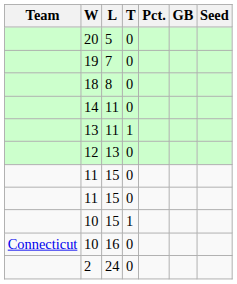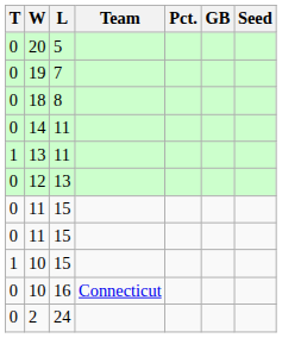 <table class=wikitable>
 <tr>
-<th>Team</th>
+<th>T</th>
 <th>W</th>
 <th>L</th>
-<th>T</th>
+<th>Team</th>
 <th>Pct.</th>
 <th>GB</th>
 <th>Seed</th>
 </tr>
 <tr bgcolor=#ccffcc>
-<td></td>
+<td>0</td>
 <td>20</td>
 <td>5</td>
-<td>0</td>
+<td></td>
 <td></td>
 <td></td>
 <td></td>
 </tr>
 <tr bgcolor=#ccffcc>
-<td></td>
+<td>0</td>
 <td>19</td>
 <td>7</td>
-<td>0</td>
+<td></td>
 <td></td>
 <td></td>
 <td></td>
 </tr>
 <tr bgcolor=#ccffcc>
-<td></td>
+<td>0</td>
 <td>18</td>
 <td>8</td>
-<td>0</td>
+<td></td>
 <td></td>
 <td></td>
 <td></td>
 </tr>
 <tr bgcolor=#ccffcc>
-<td></td>
+<td>0</td>
 <td>14</td>
 <td>11</td>
-<td>0</td>
+<td></td>
 <td></td>
 <td></td>
 <td></td>
 </tr>
 <tr bgcolor=#ccffcc>
-<td></td>
+<td>1</td>
 <td>13</td>
 <td>11</td>
-<td>1</td>
+<td></td>
 <td></td>
 <td></td>
 <td></td>
 </tr>
 <tr bgcolor=#ccffcc>
-<td></td>
+<td>0</td>
 <td>12</td>
 <td>13</td>
-<td>0</td>
+<td></td>
 <td></td>
 <td></td>
 <td></td>
 </tr>
 <tr>
-<td></td>
+<td>0</td>
 <td>11</td>
 <td>15</td>
-<td>0</td>
+<td></td>
 <td></td>
 <td></td>
 <td></td>
 </tr>
 <tr>
-<td></td>
+<td>0</td>
 <td>11</td>
 <td>15</td>
-<td>0</td>
+<td></td>
 <td></td>
 <td></td>
 <td></td>
 </tr>
 <tr>
-<td></td>
+<td>1</td>
 <td>10</td>
 <td>15</td>
-<td>1</td>
+<td></td>
 <td></td>
 <td></td>
 <td></td>
 </tr>
 <tr>
-<td><a href='#'>Connecticut</a></td>
+<td>0</td>
 <td>10</td>
 <td>16</td>
-<td>0</td>
+<td><a href='#'>Connecticut</a></td>
 <td></td>
 <td></td>
 <td></td>
 </tr>
 <tr>
-<td></td>
+<td>0</td>
 <td>2</td>
 <td>24</td>
-<td>0</td>
+<td></td>
 <td></td>
 <td></td>
 <td></td>
 </tr>
 </table>
